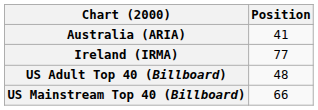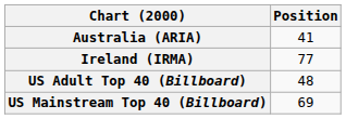 <table class="wikitable sortable plainrowheaders" style="text-align:center">
 <tr>
 <th>Chart (2000)</th>
 <th>Position</th>
 </tr>
 <tr>
 <th scope="row">Australia (ARIA)</th>
 <td>41</td>
 </tr>
 <tr>
 <th scope="row">Ireland (IRMA)</th>
 <td>77</td>
 </tr>
 <tr>
 <th scope="row">US Adult Top 40 (<em>Billboard</em>)</th>
 <td>48</td>
 </tr>
 <tr>
 <th scope="row">US Mainstream Top 40 (<em>Billboard</em>)</th>
-<td>66</td>
+<td>69</td>
 </tr>
 </table>
